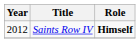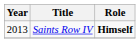 <table class="wikitable">
 <tr>
 <th>Year</th>
 <th>Title</th>
 <th>Role</th>
 </tr>
 <tr>
-<td>2012</td>
+<td>2013</td>
 <td><em><a href='#'>Saints Row IV</a></em></td>
 <td><strong>Himself</strong></td>
 </tr>
 <tr>
 </tr>
 </table>
